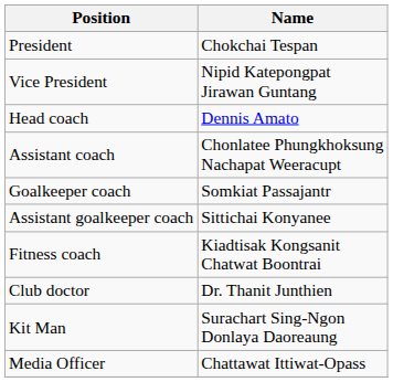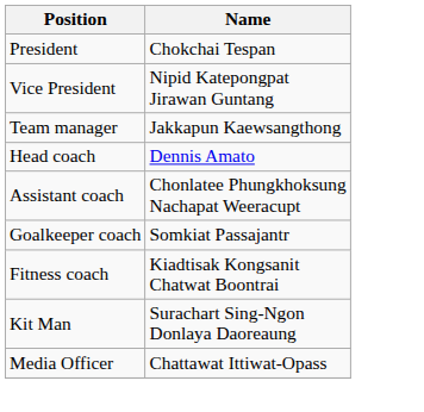 <table class="wikitable">
 <tr>
 <th>Position</th>
 <th>Name</th>
 </tr>
 <tr>
 <td>President</td>
 <td> Chokchai Tespan</td>
 </tr>
 <tr>
 <td>Vice President</td>
 <td> Nipid Katepongpat <br>  Jirawan Guntang</td>
 </tr>
 <tr>
+<td>Team manager</td>
+<td> Jakkapun Kaewsangthong</td>
+</tr>
+<tr>
 <td>Head coach</td>
 <td> <a href='#'>Dennis Amato</a></td>
 </tr>
 <tr>
 <td>Assistant coach</td>
 <td> Chonlatee Phungkhoksung <br>  Nachapat Weeracupt</td>
 </tr>
 <tr>
 <td>Goalkeeper coach</td>
 <td> Somkiat Passajantr</td>
 </tr>
 <tr>
-<td>Assistant goalkeeper coach</td>
-<td> Sittichai Konyanee</td>
-</tr>
-<tr>
 <td>Fitness coach</td>
 <td> Kiadtisak Kongsanit <br>  Chatwat Boontrai</td>
-</tr>
-<tr>
-<td>Club doctor</td>
-<td> Dr. Thanit Junthien</td>
 </tr>
 <tr>
 <td>Kit Man</td>
 <td> Surachart Sing-Ngon <br>  Donlaya Daoreaung</td>
 </tr>
 <tr>
 <td>Media Officer</td>
 <td> Chattawat Ittiwat-Opass</td>
 </tr>
 <tr>
 </tr>
 </table>
